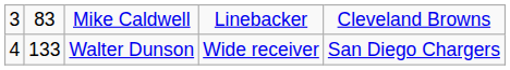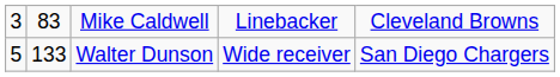 <table class="wikitable" style="text-align:center">
 <tr>
 <td>3</td>
 <td>83</td>
 <td><a href='#'>Mike Caldwell</a></td>
 <td><a href='#'>Linebacker</a></td>
 <td><a href='#'>Cleveland Browns</a></td>
 </tr>
 <tr>
-<td>4</td>
+<td>5</td>
 <td>133</td>
 <td><a href='#'>Walter Dunson</a></td>
 <td><a href='#'>Wide receiver</a></td>
 <td><a href='#'>San Diego Chargers</a></td>
 </tr>
 </table>
